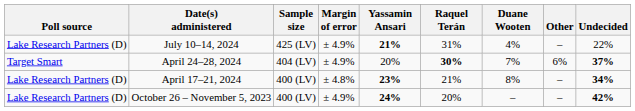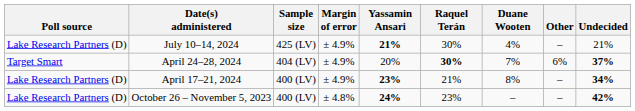 <table class="wikitable" style="font-size:90%;text-align:center;">
 <tr style="vertical-align:bottom">
 <th>Poll source</th>
 <th>Date(s)<br>administered</th>
 <th>Sample<br>size</th>
 <th>Margin<br>of error</th>
 <th style="width:75px;">Yassamin<br>Ansari</th>
 <th style="width:75px;">Raquel<br>Terán</th>
 <th style="width:75px;">Duane<br>Wooten</th>
 <th>Other</th>
 <th>Undecided</th>
 </tr>
 <tr>
 <td style="text-align:left;"><a href='#'>Lake Research Partners</a> (D)</td>
 <td>July 10–14, 2024</td>
 <td>425 (LV)</td>
 <td>± 4.9%</td>
 <td><strong>21%</strong></td>
-<td>31%</td>
+<td>30%</td>
 <td>4%</td>
 <td>–</td>
-<td>22%</td>
+<td>21%</td>
 </tr>
 <tr>
 <td style="text-align:left;"><a href='#'>Target Smart</a></td>
 <td>April 24–28, 2024</td>
 <td>404 (LV)</td>
 <td>± 4.9%</td>
 <td>20%</td>
 <td><strong>30%</strong></td>
 <td>7%</td>
 <td>6%</td>
 <td><strong>37%</strong></td>
 </tr>
 <tr>
 <td style="text-align:left;"><a href='#'>Lake Research Partners</a> (D)</td>
 <td>April 17–21, 2024</td>
 <td>400 (LV)</td>
-<td>± 4.8%</td>
+<td>± 4.9%</td>
 <td><strong>23%</strong></td>
 <td>21%</td>
 <td>8%</td>
 <td align=center>–</td>
 <td><strong>34%</strong></td>
 </tr>
 <tr>
 <td style="text-align:left;"><a href='#'>Lake Research Partners</a> (D)</td>
 <td>October 26 – November 5, 2023</td>
 <td>400 (LV)</td>
-<td>± 4.9%</td>
+<td>± 4.8%</td>
 <td><strong>24%</strong></td>
-<td>20%</td>
+<td>23%</td>
 <td>–</td>
 <td align=center>–</td>
 <td><strong>42%</strong></td>
 </tr>
 </table>
